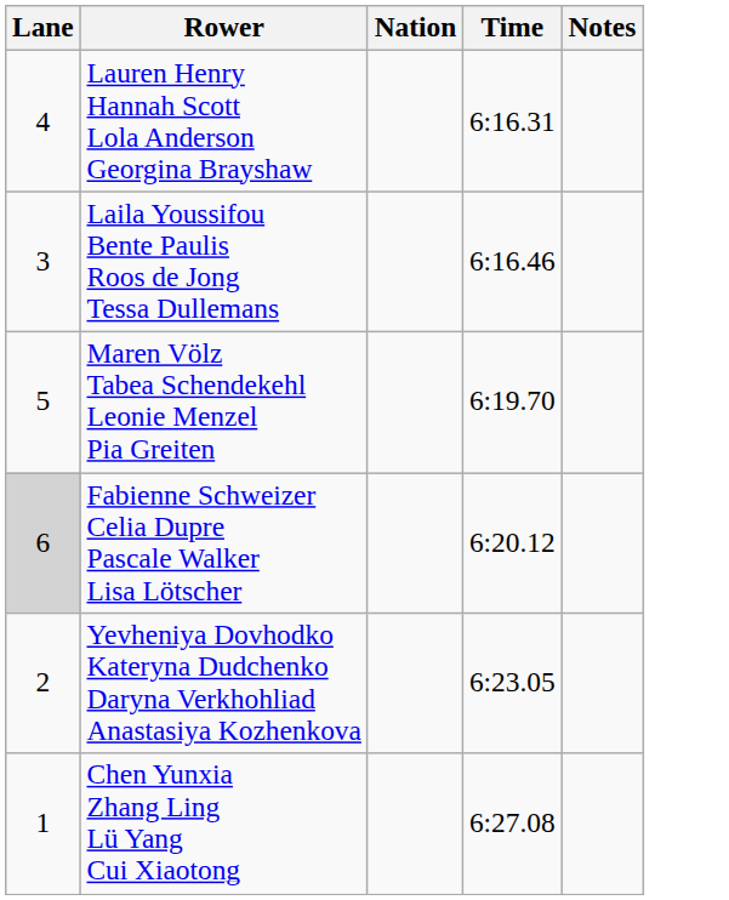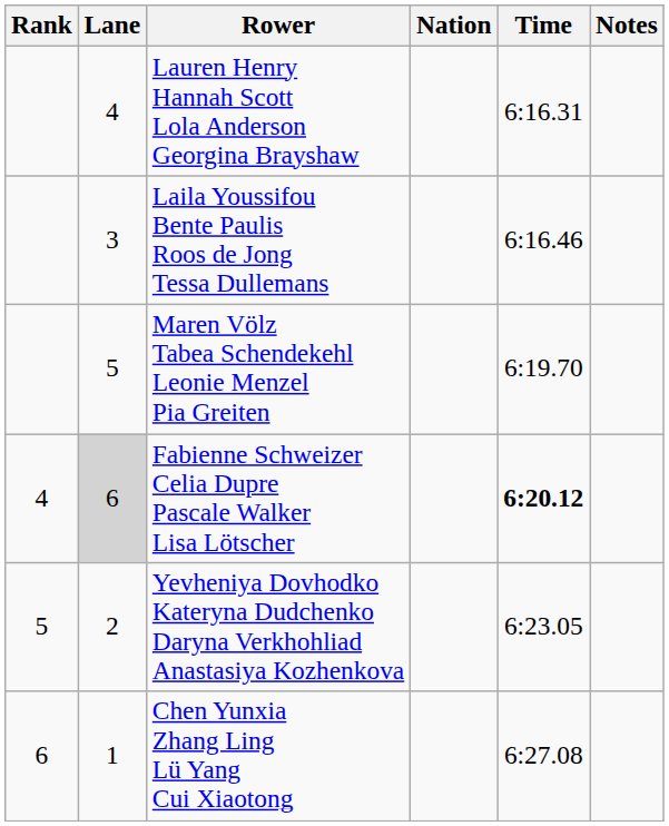 <table class="wikitable sortable" style="text-align:center">
 <tr>
+<th>Rank</th>
 <th>Lane</th>
 <th>Rower</th>
 <th>Nation</th>
 <th>Time</th>
 <th>Notes</th>
 </tr>
 <tr>
+<td></td>
 <td>4</td>
 <td align="left"><a href='#'>Lauren Henry</a><br><a href='#'>Hannah Scott</a><br><a href='#'>Lola Anderson</a><br><a href='#'>Georgina Brayshaw</a></td>
 <td align="left"></td>
 <td>6:16.31</td>
 <td></td>
 </tr>
 <tr>
+<td></td>
 <td>3</td>
 <td align=left><a href='#'>Laila Youssifou</a><br><a href='#'>Bente Paulis</a><br><a href='#'>Roos de Jong</a><br><a href='#'>Tessa Dullemans</a></td>
 <td align=left></td>
 <td>6:16.46</td>
 <td></td>
 </tr>
 <tr>
+<td></td>
 <td>5</td>
 <td align="left"><a href='#'>Maren Völz</a><br><a href='#'>Tabea Schendekehl</a><br><a href='#'>Leonie Menzel</a><br><a href='#'>Pia Greiten</a></td>
 <td align="left"></td>
 <td>6:19.70</td>
 <td></td>
 </tr>
 <tr>
+<td>4</td>
 <td style="background: lightgrey;">6</td>
 <td align="left"><a href='#'>Fabienne Schweizer</a><br><a href='#'>Celia Dupre</a><br><a href='#'>Pascale Walker</a><br><a href='#'>Lisa Lötscher</a></td>
 <td align="left"></td>
-<td>6:20.12</td>
+<td><strong>6:20.12</strong></td>
 <td></td>
 </tr>
 <tr>
+<td>5</td>
 <td>2</td>
 <td align=left><a href='#'>Yevheniya Dovhodko</a><br><a href='#'>Kateryna Dudchenko</a><br><a href='#'>Daryna Verkhohliad</a><br><a href='#'>Anastasiya Kozhenkova</a></td>
 <td align=left></td>
 <td>6:23.05</td>
 <td></td>
 </tr>
 <tr>
+<td>6</td>
 <td>1</td>
 <td align=left><a href='#'>Chen Yunxia</a><br><a href='#'>Zhang Ling</a><br><a href='#'>Lü Yang</a><br><a href='#'>Cui Xiaotong</a></td>
 <td align=left></td>
 <td>6:27.08</td>
 <td></td>
 </tr>
 </table>
